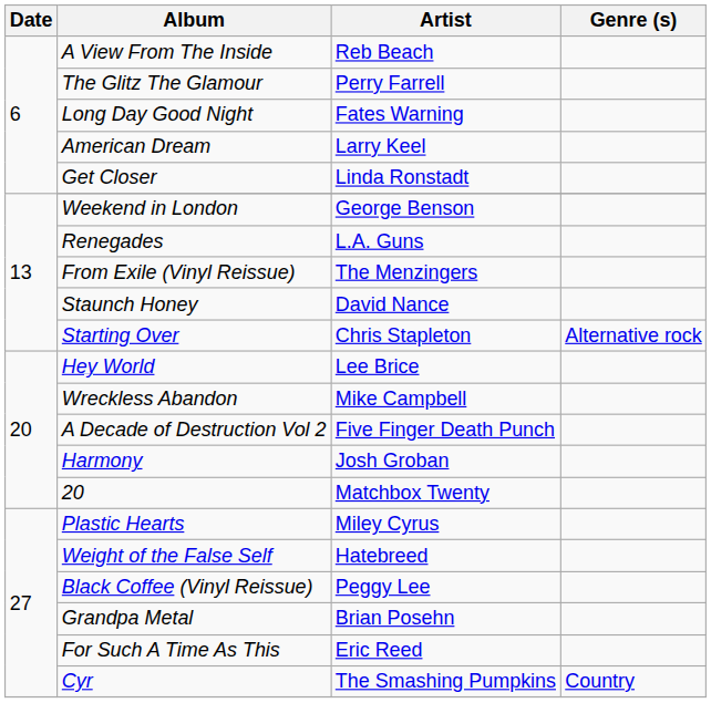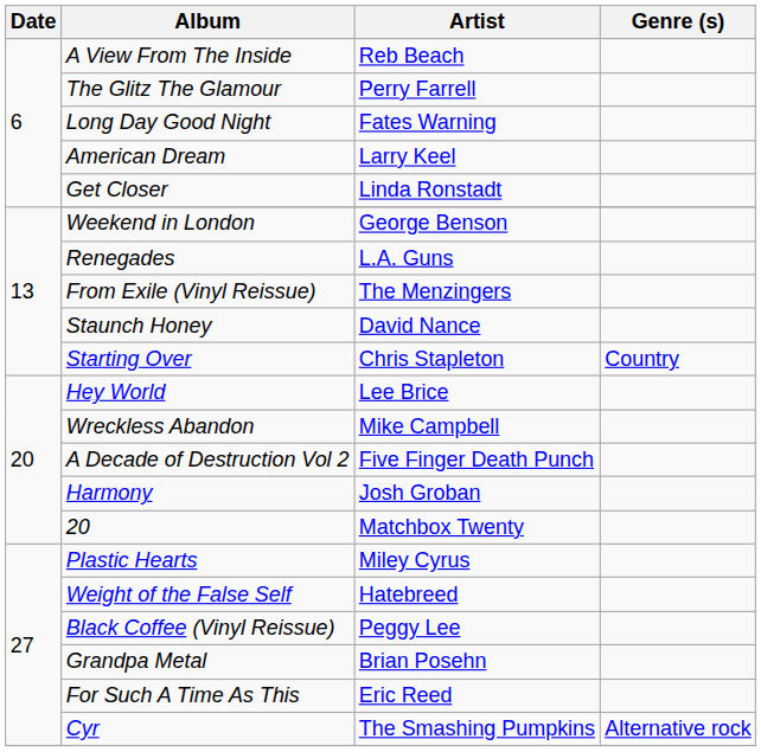 <table class="wikitable">
 <tr>
 <th>Date</th>
 <th>Album</th>
 <th>Artist</th>
 <th>Genre (s)</th>
 </tr>
 <tr>
 <td rowspan="5">6</td>
 <td><em>A View From The Inside</em></td>
 <td><a href='#'>Reb Beach</a></td>
 <td></td>
 </tr>
 <tr>
 <td><em>The Glitz The Glamour</em></td>
 <td><a href='#'>Perry Farrell</a></td>
 <td></td>
 </tr>
 <tr>
 <td><em>Long Day Good Night</em></td>
 <td><a href='#'>Fates Warning</a></td>
 <td></td>
 </tr>
 <tr>
 <td><em>American Dream</em></td>
 <td><a href='#'>Larry Keel</a></td>
 <td></td>
 </tr>
 <tr>
 <td><em>Get Closer</em></td>
 <td><a href='#'>Linda Ronstadt</a></td>
 <td></td>
 </tr>
 <tr>
 <td rowspan="6">13</td>
 </tr>
 <tr>
 <td><em>Weekend in London</em></td>
 <td><a href='#'>George Benson</a></td>
 <td></td>
 </tr>
 <tr>
 <td><em>Renegades</em></td>
 <td><a href='#'>L.A. Guns</a></td>
 <td></td>
 </tr>
 <tr>
 <td><em>From Exile (Vinyl Reissue)</em></td>
 <td><a href='#'>The Menzingers</a></td>
 <td></td>
 </tr>
 <tr>
 <td><em>Staunch Honey</em></td>
 <td><a href='#'>David Nance</a></td>
 <td></td>
 </tr>
 <tr>
 <td><em><a href='#'>Starting Over</a></em></td>
 <td><a href='#'>Chris Stapleton</a></td>
-<td><a href='#'>Alternative rock</a></td>
+<td><a href='#'>Country</a></td>
 </tr>
 <tr>
 <td rowspan="5">20</td>
 <td><em><a href='#'>Hey World</a></em></td>
 <td><a href='#'>Lee Brice</a></td>
 <td></td>
 </tr>
 <tr>
 <td><em>Wreckless Abandon</em></td>
 <td><a href='#'>Mike Campbell</a></td>
 <td></td>
 </tr>
 <tr>
 <td><em>A Decade of Destruction Vol 2</em></td>
 <td><a href='#'>Five Finger Death Punch</a></td>
 <td></td>
 </tr>
 <tr>
 <td><em><a href='#'>Harmony</a></em></td>
 <td><a href='#'>Josh Groban</a></td>
 <td></td>
 </tr>
 <tr>
 <td><em>20</em></td>
 <td><a href='#'>Matchbox Twenty</a></td>
 <td></td>
 </tr>
 <tr>
 <td rowspan="6">27</td>
 <td><em><a href='#'>Plastic Hearts</a></em></td>
 <td><a href='#'>Miley Cyrus</a></td>
 <td></td>
 </tr>
 <tr>
 <td><em><a href='#'>Weight of the False Self</a></em></td>
 <td><a href='#'>Hatebreed</a></td>
 <td></td>
 </tr>
 <tr>
 <td><em><a href='#'>Black Coffee</a> (Vinyl Reissue)</em></td>
 <td><a href='#'>Peggy Lee</a></td>
 <td></td>
 </tr>
 <tr>
 <td><em>Grandpa Metal</em></td>
 <td><a href='#'>Brian Posehn</a></td>
 <td></td>
 </tr>
 <tr>
 <td><em>For Such A Time As This</em></td>
 <td><a href='#'>Eric Reed</a></td>
 <td></td>
 </tr>
 <tr>
 <td><em><a href='#'>Cyr</a></em></td>
 <td><a href='#'>The Smashing Pumpkins</a></td>
-<td><a href='#'>Country</a></td>
+<td><a href='#'>Alternative rock</a></td>
 </tr>
 <tr>
 </tr>
 </table>
